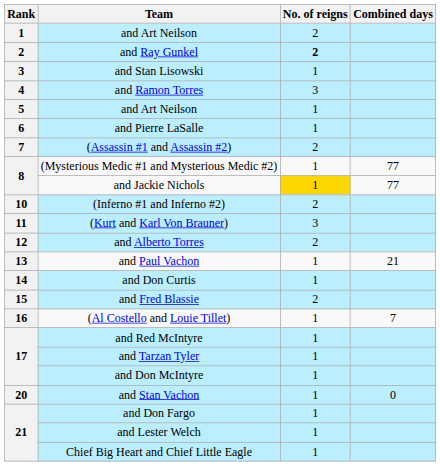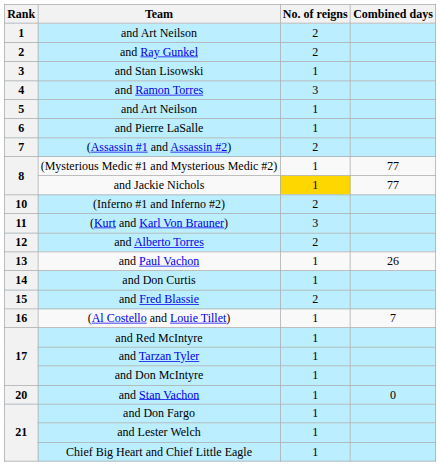 <table class="wikitable sortable" style="text-align: center">
 <tr>
 <th data-sort-type="number" scope="col">Rank</th>
 <th scope="col">Team</th>
 <th data-sort-type="number" scope="col">No. of reigns</th>
 <th data-sort-type="number" scope="col">Combined days</th>
 </tr>
 <tr style="background-color:#bbeeff">
 <th scope=row>1</th>
 <td> and Art Neilson</td>
 <td>2</td>
 <td></td>
 </tr>
 <tr style="background-color:#bbeeff">
 <th scope=row>2</th>
 <td> and <a href='#'>Ray Gunkel</a></td>
-<td><strong>2</strong></td>
+<td>2</td>
 <td></td>
 </tr>
 <tr style="background-color:#bbeeff">
 <th scope=row>3</th>
 <td> and Stan Lisowski</td>
 <td>1</td>
 <td></td>
 </tr>
 <tr style="background-color:#bbeeff">
 <th scope=row>4</th>
 <td> and <a href='#'>Ramon Torres</a></td>
 <td>3</td>
 <td></td>
 </tr>
 <tr style="background-color:#bbeeff">
 <th scope=row>5</th>
 <td> and Art Neilson</td>
 <td>1</td>
 <td></td>
 </tr>
 <tr style="background-color:#bbeeff">
 <th scope=row>6</th>
 <td> and Pierre LaSalle</td>
 <td>1</td>
 <td></td>
 </tr>
 <tr style="background-color:#bbeeff">
 <th scope=row>7</th>
 <td> (<a href='#'>Assassin #1</a> and <a href='#'>Assassin #2</a>)</td>
 <td>2</td>
 <td></td>
 </tr>
 <tr>
 <th scope=row rowspan=2>8</th>
 <td> (Mysterious Medic #1 and Mysterious Medic #2)</td>
 <td>1</td>
 <td>77</td>
 </tr>
 <tr>
 <td> and Jackie Nichols</td>
 <td style="background: gold;">1</td>
 <td>77</td>
 </tr>
 <tr style="background-color:#bbeeff">
 <th scope=row>10</th>
 <td> (Inferno #1 and Inferno #2)</td>
 <td>2</td>
 <td></td>
 </tr>
 <tr style="background-color:#bbeeff">
 <th scope=row>11</th>
 <td> (<a href='#'>Kurt</a> and <a href='#'>Karl Von Brauner</a>)</td>
 <td>3</td>
 <td></td>
 </tr>
 <tr style="background-color:#bbeeff">
 <th scope=row>12</th>
 <td> and <a href='#'>Alberto Torres</a></td>
 <td>2</td>
 <td></td>
 </tr>
 <tr>
 <th scope=row>13</th>
 <td> and <a href='#'>Paul Vachon</a></td>
 <td>1</td>
-<td>21</td>
+<td>26</td>
 </tr>
 <tr style="background-color:#bbeeff">
 <th scope=row>14</th>
 <td> and Don Curtis</td>
 <td>1</td>
 <td></td>
 </tr>
 <tr style="background-color:#bbeeff">
 <th scope=row>15</th>
 <td> and <a href='#'>Fred Blassie</a></td>
 <td>2</td>
 <td></td>
 </tr>
 <tr>
 <th scope=row>16</th>
 <td> (<a href='#'>Al Costello</a> and <a href='#'>Louie Tillet</a>)</td>
 <td>1</td>
 <td>7</td>
 </tr>
 <tr style="background-color:#bbeeff">
 <th scope=row rowspan=3>17</th>
 <td> and Red McIntyre</td>
 <td>1</td>
 <td></td>
 </tr>
 <tr style="background-color:#bbeeff">
 <td> and <a href='#'>Tarzan Tyler</a></td>
 <td>1</td>
 <td></td>
 </tr>
 <tr style="background-color:#bbeeff">
 <td> and Don McIntyre</td>
 <td>1</td>
 <td></td>
 </tr>
 <tr style="background-color:#bbeeff">
 <th scope=row>20</th>
 <td> and <a href='#'>Stan Vachon</a></td>
 <td>1</td>
 <td>0</td>
 </tr>
 <tr style="background-color:#bbeeff">
 <th scope=row rowspan=3>21</th>
 <td> and Don Fargo</td>
 <td>1</td>
 <td></td>
 </tr>
 <tr style="background-color:#bbeeff">
 <td> and Lester Welch</td>
 <td>1</td>
 <td></td>
 </tr>
 <tr style="background-color:#bbeeff">
 <td>Chief Big Heart and Chief Little Eagle</td>
 <td>1</td>
 <td></td>
 </tr>
 </table>
